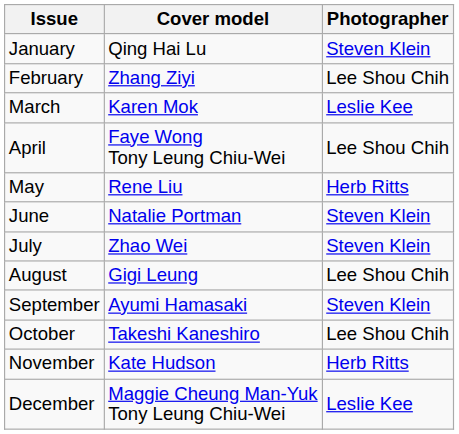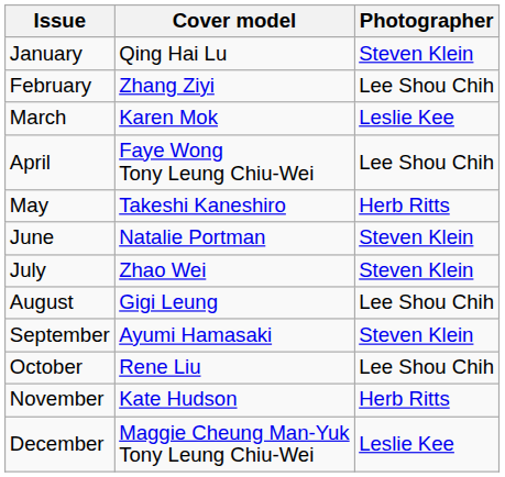 <table class="wikitable">
 <tr>
 <th>Issue</th>
 <th>Cover model</th>
 <th>Photographer</th>
 </tr>
 <tr>
 <td>January</td>
 <td>Qing Hai Lu</td>
 <td><a href='#'>Steven Klein</a></td>
 </tr>
 <tr>
 <td>February</td>
 <td><a href='#'>Zhang Ziyi</a></td>
 <td>Lee Shou Chih</td>
 </tr>
 <tr>
 <td>March</td>
 <td><a href='#'>Karen Mok</a></td>
 <td><a href='#'>Leslie Kee</a></td>
 </tr>
 <tr>
 <td>April</td>
 <td><a href='#'>Faye Wong</a> <br> Tony Leung Chiu-Wei</td>
 <td>Lee Shou Chih</td>
 </tr>
 <tr>
 <td>May</td>
-<td><a href='#'>Rene Liu</a></td>
+<td><a href='#'>Takeshi Kaneshiro</a></td>
 <td><a href='#'>Herb Ritts</a></td>
 </tr>
 <tr>
 <td>June</td>
 <td><a href='#'>Natalie Portman</a></td>
 <td><a href='#'>Steven Klein</a></td>
 </tr>
 <tr>
 <td>July</td>
 <td><a href='#'>Zhao Wei</a></td>
 <td><a href='#'>Steven Klein</a></td>
 </tr>
 <tr>
 <td>August</td>
 <td><a href='#'>Gigi Leung</a></td>
 <td>Lee Shou Chih</td>
 </tr>
 <tr>
 <td>September</td>
 <td><a href='#'>Ayumi Hamasaki</a></td>
 <td><a href='#'>Steven Klein</a></td>
 </tr>
 <tr>
 <td>October</td>
-<td><a href='#'>Takeshi Kaneshiro</a></td>
+<td><a href='#'>Rene Liu</a></td>
 <td>Lee Shou Chih</td>
 </tr>
 <tr>
 <td>November</td>
 <td><a href='#'>Kate Hudson</a></td>
 <td><a href='#'>Herb Ritts</a></td>
 </tr>
 <tr>
 <td>December</td>
 <td><a href='#'>Maggie Cheung Man-Yuk</a> <br> Tony Leung Chiu-Wei</td>
 <td><a href='#'>Leslie Kee</a></td>
 </tr>
 </table>
